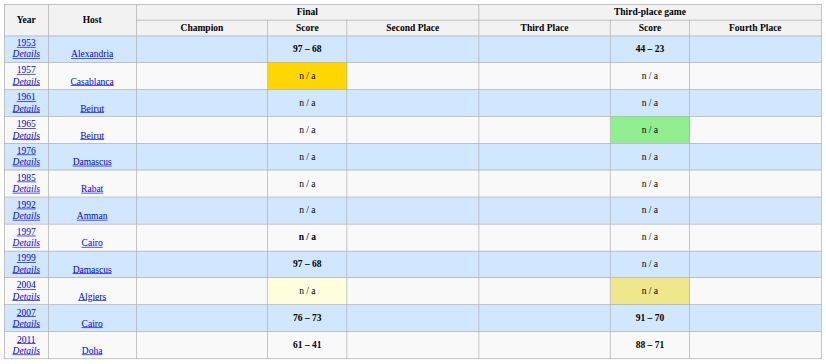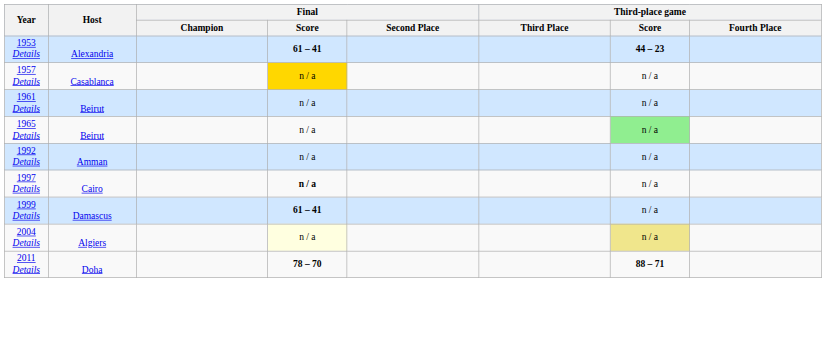 <table class="wikitable" style="font-size:90%; width: 98%; text-align: center;">
 <tr bgcolor=#C1D8FF>
 <th rowspan=2 width=5%>Year</th>
 <th rowspan=2 width=10%>Host</th>
 <th colspan=3>Final</th>
 <th colspan=3>Third-place game</th>
 </tr>
 <tr bgcolor=#EFEFEF>
 <th width=15%>Champion</th>
 <th width=9%>Score</th>
 <th width=15%>Second Place</th>
 <th width=15%>Third Place</th>
 <th width=9%>Score</th>
 <th width=15%>Fourth Place</th>
 </tr>
 <tr bgcolor=#D0E7FF>
 <td><a href='#'>1953</a><br> <em><a href='#'>Details</a></em></td>
 <td><br><a href='#'>Alexandria</a></td>
 <td><strong></strong></td>
-<td><strong>97 – 68</strong></td>
+<td><strong>61 – 41</strong></td>
 <td></td>
 <td></td>
 <td><strong>44 – 23</strong></td>
 <td></td>
 </tr>
 <tr>
 <td><a href='#'>1957</a><br> <em><a href='#'>Details</a></em></td>
 <td><br><a href='#'>Casablanca</a></td>
 <td><strong></strong></td>
 <td style="background: gold;">n / a</td>
 <td></td>
 <td></td>
 <td>n / a</td>
 <td></td>
 </tr>
 <tr bgcolor=#D0E7FF>
 <td><a href='#'>1961</a><br> <em><a href='#'>Details</a></em></td>
 <td><br><a href='#'>Beirut</a></td>
 <td><strong></strong></td>
 <td>n / a</td>
 <td></td>
 <td></td>
 <td>n / a</td>
 <td></td>
 </tr>
 <tr>
 <td><a href='#'>1965</a><br> <em><a href='#'>Details</a></em></td>
 <td><br><a href='#'>Beirut</a></td>
 <td><strong></strong></td>
 <td>n / a</td>
 <td></td>
 <td></td>
 <td style="background: lightgreen;">n / a</td>
 <td></td>
 </tr>
 <tr bgcolor=#D0E7FF>
-<td><a href='#'>1976</a><br> <em><a href='#'>Details</a></em></td>
-<td><br><a href='#'>Damascus</a></td>
-<td></td>
-<td>n / a</td>
-<td></td>
-<td></td>
-<td>n / a</td>
-<td></td>
-</tr>
-<tr>
-<td><a href='#'>1985</a><br> <em><a href='#'>Details</a></em></td>
-<td><br><a href='#'>Rabat</a></td>
-<td><strong></strong></td>
-<td>n / a</td>
-<td></td>
-<td></td>
-<td>n / a</td>
-<td></td>
-</tr>
-<tr bgcolor=#D0E7FF>
 <td><a href='#'>1992</a><br> <em><a href='#'>Details</a></em></td>
 <td><br><a href='#'>Amman</a></td>
 <td><strong></strong></td>
 <td>n / a</td>
 <td></td>
 <td></td>
 <td>n / a</td>
 <td></td>
 </tr>
 <tr>
 <td><a href='#'>1997</a><br> <em><a href='#'>Details</a></em></td>
 <td><br><a href='#'>Cairo</a></td>
 <td><strong></strong></td>
 <td><strong>n / a</strong></td>
 <td></td>
 <td></td>
 <td>n / a</td>
 <td></td>
 </tr>
 <tr bgcolor=#D0E7FF>
 <td><a href='#'>1999</a><br> <em><a href='#'>Details</a></em></td>
 <td><br><a href='#'>Damascus</a></td>
 <td><strong></strong></td>
-<td><strong>97 – 68</strong></td>
+<td><strong>61 – 41</strong></td>
 <td></td>
 <td></td>
 <td>n / a</td>
 <td></td>
 </tr>
 <tr>
 <td><a href='#'>2004</a><br> <em><a href='#'>Details</a></em></td>
 <td><br><a href='#'>Algiers</a></td>
 <td><strong></strong></td>
 <td style="background: lightyellow;">n / a</td>
 <td></td>
 <td></td>
 <td style="background: khaki;">n / a</td>
 <td></td>
 </tr>
-<tr bgcolor=#D0E7FF>
-<td><a href='#'>2007</a><br> <em><a href='#'>Details</a></em></td>
-<td><br><a href='#'>Cairo</a></td>
-<td><strong></strong></td>
-<td><strong>76 – 73</strong></td>
-<td></td>
-<td></td>
-<td><strong>91 – 70</strong></td>
-<td></td>
-</tr>
 <tr>
 <td><a href='#'>2011</a><br> <em><a href='#'>Details</a></em></td>
 <td><br><a href='#'>Doha</a></td>
 <td><strong></strong></td>
-<td><strong>61 – 41</strong></td>
+<td><strong>78 – 70</strong></td>
 <td></td>
 <td></td>
 <td><strong>88 – 71</strong></td>
 <td></td>
 </tr>
 </table>
